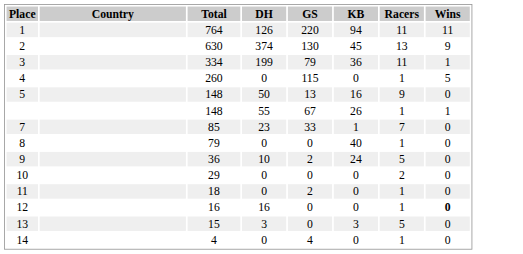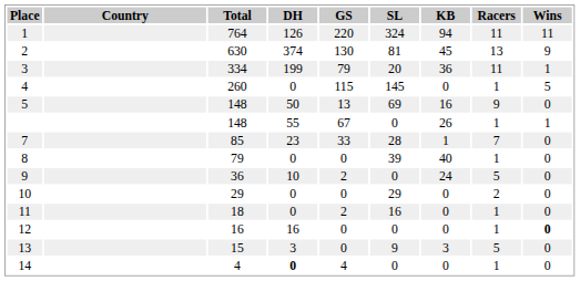 <table border="0" style="border: 1px solid #999; background-color:#FFFFFF; text-align:center; font-size:86%; line-height:15px;">
 <tr align="center" bgcolor="#CCCCCC">
 <th width=35>Place</th>
 <th width=170>Country</th>
 <th width=60>Total</th>
 <th width=50>DH</th>
 <th width=50>GS</th>
+<th width=50>SL</th>
 <th width=50>KB</th>
 <th width=50>Racers</th>
 <th width=50>Wins</th>
 </tr>
 <tr bgcolor="#EFEFEF">
 <td>1</td>
 <td align="left"></td>
 <td>764</td>
 <td>126</td>
 <td>220</td>
+<td>324</td>
 <td>94</td>
 <td>11</td>
 <td>11</td>
 </tr>
 <tr>
 <td>2</td>
 <td align="left"></td>
 <td>630</td>
 <td>374</td>
 <td>130</td>
+<td>81</td>
 <td>45</td>
 <td>13</td>
 <td>9</td>
 </tr>
 <tr bgcolor="#EFEFEF">
 <td>3</td>
 <td align="left"></td>
 <td>334</td>
 <td>199</td>
 <td>79</td>
+<td>20</td>
 <td>36</td>
 <td>11</td>
 <td>1</td>
 </tr>
 <tr>
 <td>4</td>
 <td align="left"></td>
 <td>260</td>
 <td>0</td>
 <td>115</td>
+<td>145</td>
 <td>0</td>
 <td>1</td>
 <td>5</td>
 </tr>
 <tr bgcolor="#EFEFEF">
 <td>5</td>
 <td align="left"></td>
 <td>148</td>
 <td>50</td>
 <td>13</td>
+<td>69</td>
 <td>16</td>
 <td>9</td>
 <td>0</td>
 </tr>
 <tr>
 <td></td>
 <td align="left"></td>
 <td>148</td>
 <td>55</td>
 <td>67</td>
+<td>0</td>
 <td>26</td>
 <td>1</td>
 <td>1</td>
 </tr>
 <tr bgcolor="#EFEFEF">
 <td>7</td>
 <td align="left"></td>
 <td>85</td>
 <td>23</td>
 <td>33</td>
+<td>28</td>
 <td>1</td>
 <td>7</td>
 <td>0</td>
 </tr>
 <tr>
 <td>8</td>
 <td align="left"></td>
 <td>79</td>
 <td>0</td>
 <td>0</td>
+<td>39</td>
 <td>40</td>
 <td>1</td>
 <td>0</td>
 </tr>
 <tr bgcolor="#EFEFEF">
 <td>9</td>
 <td align="left"></td>
 <td>36</td>
 <td>10</td>
 <td>2</td>
+<td>0</td>
 <td>24</td>
 <td>5</td>
 <td>0</td>
 </tr>
 <tr>
 <td>10</td>
 <td align="left"></td>
 <td>29</td>
 <td>0</td>
 <td>0</td>
+<td>29</td>
 <td>0</td>
 <td>2</td>
 <td>0</td>
 </tr>
 <tr bgcolor="#EFEFEF">
 <td>11</td>
 <td align="left"></td>
 <td>18</td>
 <td>0</td>
 <td>2</td>
+<td>16</td>
 <td>0</td>
 <td>1</td>
 <td>0</td>
 </tr>
 <tr>
 <td>12</td>
 <td align="left"></td>
 <td>16</td>
 <td>16</td>
 <td>0</td>
 <td>0</td>
+<td>0</td>
 <td>1</td>
 <td><strong>0</strong></td>
 </tr>
 <tr bgcolor="#EFEFEF">
 <td>13</td>
 <td align="left"></td>
 <td>15</td>
 <td>3</td>
 <td>0</td>
+<td>9</td>
 <td>3</td>
 <td>5</td>
 <td>0</td>
 </tr>
 <tr>
 <td>14</td>
 <td align="left"></td>
 <td>4</td>
+<td><strong>0</strong></td>
+<td>4</td>
 <td>0</td>
-<td>4</td>
 <td>0</td>
 <td>1</td>
 <td>0</td>
 </tr>
 </table>
